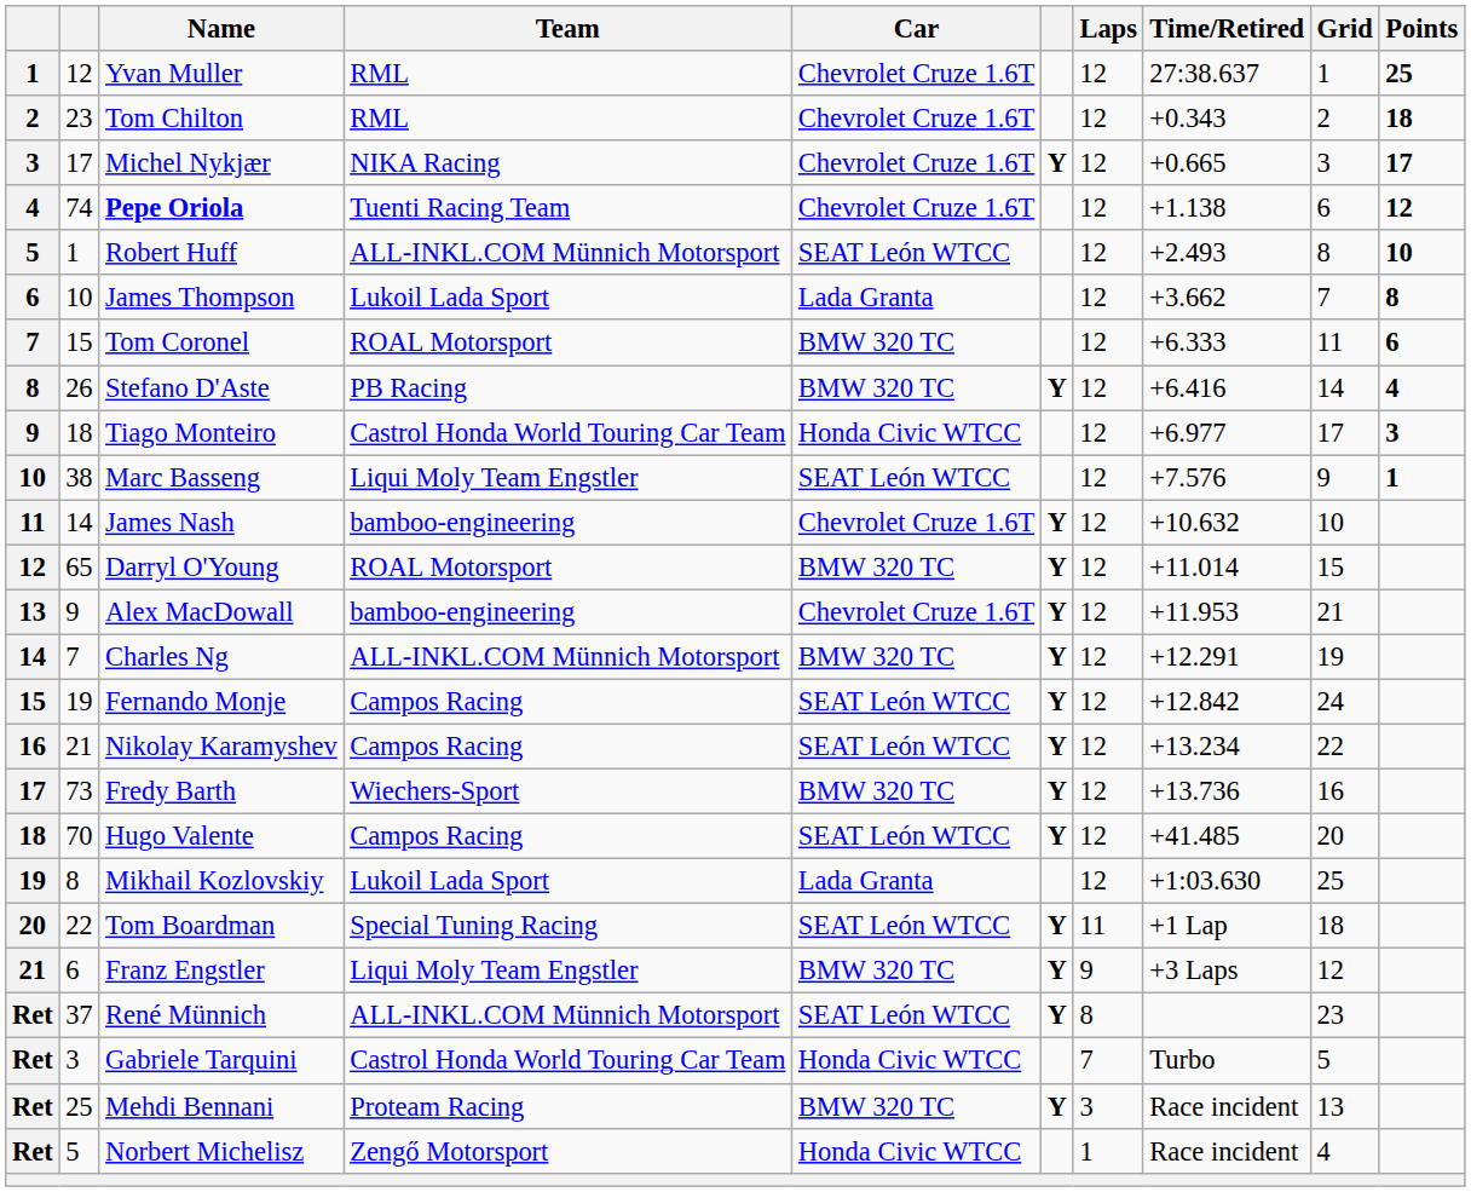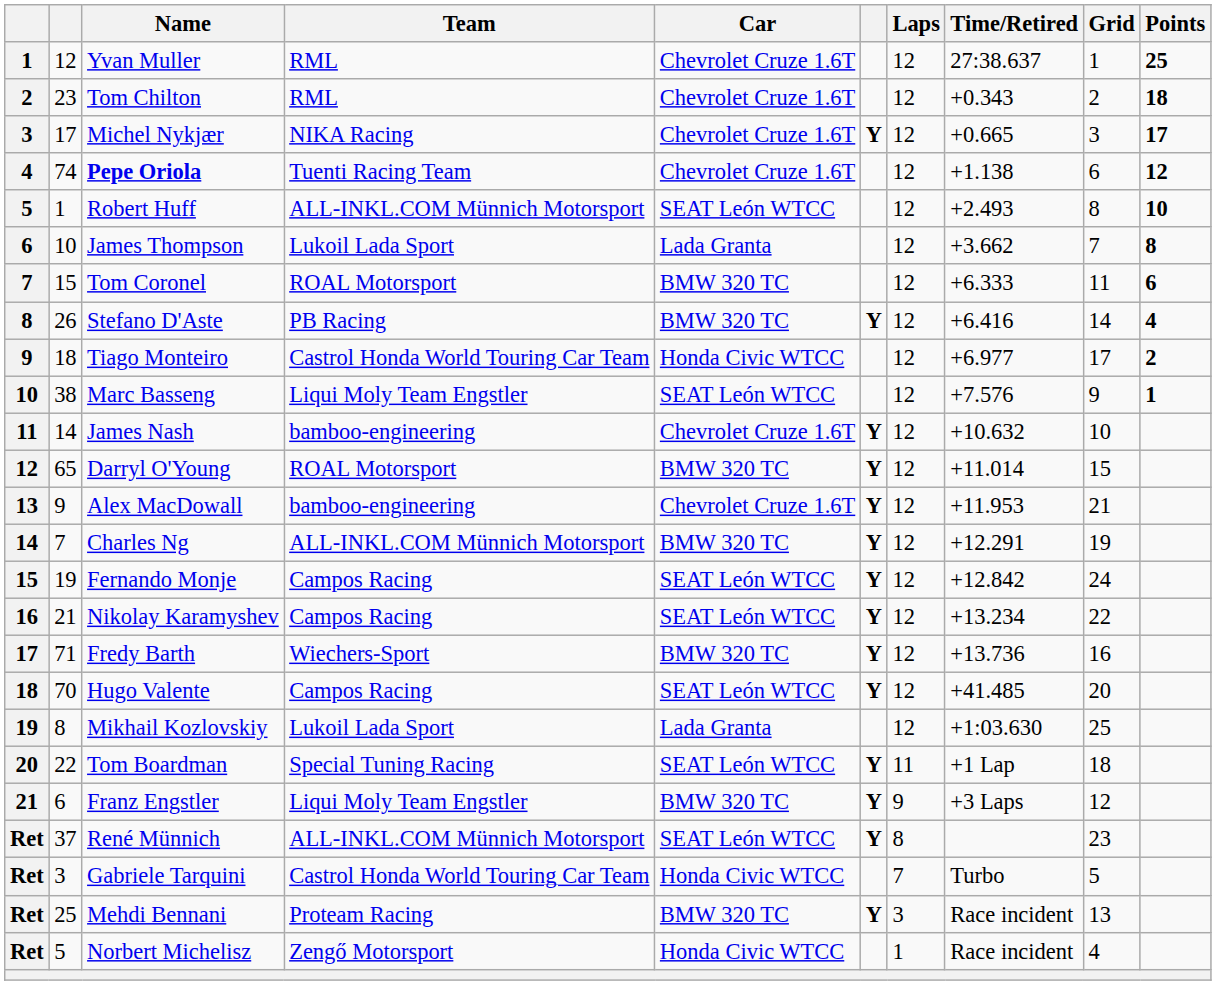 <table class="wikitable sortable" style="font-size: 95%;">
 <tr>
 <th></th>
 <th></th>
 <th>Name</th>
 <th>Team</th>
 <th>Car</th>
 <th></th>
 <th>Laps</th>
 <th>Time/Retired</th>
 <th>Grid</th>
 <th>Points</th>
 </tr>
 <tr>
 <th>1</th>
 <td>12</td>
 <td> <a href='#'>Yvan Muller</a></td>
 <td><a href='#'>RML</a></td>
 <td><a href='#'>Chevrolet Cruze 1.6T</a></td>
 <td></td>
 <td>12</td>
 <td>27:38.637</td>
 <td>1</td>
 <td><strong>25</strong></td>
 </tr>
 <tr>
 <th>2</th>
 <td>23</td>
 <td> <a href='#'>Tom Chilton</a></td>
 <td><a href='#'>RML</a></td>
 <td><a href='#'>Chevrolet Cruze 1.6T</a></td>
 <td></td>
 <td>12</td>
 <td>+0.343</td>
 <td>2</td>
 <td><strong>18</strong></td>
 </tr>
 <tr>
 <th>3</th>
 <td>17</td>
 <td> <a href='#'>Michel Nykjær</a></td>
 <td><a href='#'>NIKA Racing</a></td>
 <td><a href='#'>Chevrolet Cruze 1.6T</a></td>
 <td align=center><strong><span>Y</span></strong></td>
 <td>12</td>
 <td>+0.665</td>
 <td>3</td>
 <td><strong>17</strong></td>
 </tr>
 <tr>
 <th>4</th>
 <td>74</td>
 <td> <strong><a href='#'>Pepe Oriola</a></strong></td>
 <td><a href='#'>Tuenti Racing Team</a></td>
 <td><a href='#'>Chevrolet Cruze 1.6T</a></td>
 <td></td>
 <td>12</td>
 <td>+1.138</td>
 <td>6</td>
 <td><strong>12</strong></td>
 </tr>
 <tr>
 <th>5</th>
 <td>1</td>
 <td> <a href='#'>Robert Huff</a></td>
 <td><a href='#'>ALL-INKL.COM Münnich Motorsport</a></td>
 <td><a href='#'>SEAT León WTCC</a></td>
 <td></td>
 <td>12</td>
 <td>+2.493</td>
 <td>8</td>
 <td><strong>10</strong></td>
 </tr>
 <tr>
 <th>6</th>
 <td>10</td>
 <td> <a href='#'>James Thompson</a></td>
 <td><a href='#'>Lukoil Lada Sport</a></td>
 <td><a href='#'>Lada Granta</a></td>
 <td></td>
 <td>12</td>
 <td>+3.662</td>
 <td>7</td>
 <td><strong>8</strong></td>
 </tr>
 <tr>
 <th>7</th>
 <td>15</td>
 <td> <a href='#'>Tom Coronel</a></td>
 <td><a href='#'>ROAL Motorsport</a></td>
 <td><a href='#'>BMW 320 TC</a></td>
 <td></td>
 <td>12</td>
 <td>+6.333</td>
 <td>11</td>
 <td><strong>6</strong></td>
 </tr>
 <tr>
 <th>8</th>
 <td>26</td>
 <td> <a href='#'>Stefano D'Aste</a></td>
 <td><a href='#'>PB Racing</a></td>
 <td><a href='#'>BMW 320 TC</a></td>
 <td align=center><strong><span>Y</span></strong></td>
 <td>12</td>
 <td>+6.416</td>
 <td>14</td>
 <td><strong>4</strong></td>
 </tr>
 <tr>
 <th>9</th>
 <td>18</td>
 <td> <a href='#'>Tiago Monteiro</a></td>
 <td><a href='#'>Castrol Honda World Touring Car Team</a></td>
 <td><a href='#'>Honda Civic WTCC</a></td>
 <td></td>
 <td>12</td>
 <td>+6.977</td>
 <td>17</td>
-<td><strong>3</strong></td>
+<td><strong>2</strong></td>
 </tr>
 <tr>
 <th>10</th>
 <td>38</td>
 <td> <a href='#'>Marc Basseng</a></td>
 <td><a href='#'>Liqui Moly Team Engstler</a></td>
 <td><a href='#'>SEAT León WTCC</a></td>
 <td></td>
 <td>12</td>
 <td>+7.576</td>
 <td>9</td>
 <td><strong>1</strong></td>
 </tr>
 <tr>
 <th>11</th>
 <td>14</td>
 <td> <a href='#'>James Nash</a></td>
 <td><a href='#'>bamboo-engineering</a></td>
 <td><a href='#'>Chevrolet Cruze 1.6T</a></td>
 <td align=center><strong><span>Y</span></strong></td>
 <td>12</td>
 <td>+10.632</td>
 <td>10</td>
 <td></td>
 </tr>
 <tr>
 <th>12</th>
 <td>65</td>
 <td> <a href='#'>Darryl O'Young</a></td>
 <td><a href='#'>ROAL Motorsport</a></td>
 <td><a href='#'>BMW 320 TC</a></td>
 <td align=center><strong><span>Y</span></strong></td>
 <td>12</td>
 <td>+11.014</td>
 <td>15</td>
 <td></td>
 </tr>
 <tr>
 <th>13</th>
 <td>9</td>
 <td> <a href='#'>Alex MacDowall</a></td>
 <td><a href='#'>bamboo-engineering</a></td>
 <td><a href='#'>Chevrolet Cruze 1.6T</a></td>
 <td align=center><strong><span>Y</span></strong></td>
 <td>12</td>
 <td>+11.953</td>
 <td>21</td>
 <td></td>
 </tr>
 <tr>
 <th>14</th>
 <td>7</td>
 <td> <a href='#'>Charles Ng</a></td>
 <td><a href='#'>ALL-INKL.COM Münnich Motorsport</a></td>
 <td><a href='#'>BMW 320 TC</a></td>
 <td align=center><strong><span>Y</span></strong></td>
 <td>12</td>
 <td>+12.291</td>
 <td>19</td>
 <td></td>
 </tr>
 <tr>
 <th>15</th>
 <td>19</td>
 <td> <a href='#'>Fernando Monje</a></td>
 <td><a href='#'>Campos Racing</a></td>
 <td><a href='#'>SEAT León WTCC</a></td>
 <td align=center><strong><span>Y</span></strong></td>
 <td>12</td>
 <td>+12.842</td>
 <td>24</td>
 <td></td>
 </tr>
 <tr>
 <th>16</th>
 <td>21</td>
 <td> <a href='#'>Nikolay Karamyshev</a></td>
 <td><a href='#'>Campos Racing</a></td>
 <td><a href='#'>SEAT León WTCC</a></td>
 <td align=center><strong><span>Y</span></strong></td>
 <td>12</td>
 <td>+13.234</td>
 <td>22</td>
 <td></td>
 </tr>
 <tr>
 <th>17</th>
-<td>73</td>
+<td>71</td>
 <td> <a href='#'>Fredy Barth</a></td>
 <td><a href='#'>Wiechers-Sport</a></td>
 <td><a href='#'>BMW 320 TC</a></td>
 <td align=center><strong><span>Y</span></strong></td>
 <td>12</td>
 <td>+13.736</td>
 <td>16</td>
 <td></td>
 </tr>
 <tr>
 <th>18</th>
 <td>70</td>
 <td> <a href='#'>Hugo Valente</a></td>
 <td><a href='#'>Campos Racing</a></td>
 <td><a href='#'>SEAT León WTCC</a></td>
 <td align=center><strong><span>Y</span></strong></td>
 <td>12</td>
 <td>+41.485</td>
 <td>20</td>
 <td></td>
 </tr>
 <tr>
 <th>19</th>
 <td>8</td>
 <td> <a href='#'>Mikhail Kozlovskiy</a></td>
 <td><a href='#'>Lukoil Lada Sport</a></td>
 <td><a href='#'>Lada Granta</a></td>
 <td></td>
 <td>12</td>
 <td>+1:03.630</td>
 <td>25</td>
 <td></td>
 </tr>
 <tr>
 <th>20</th>
 <td>22</td>
 <td> <a href='#'>Tom Boardman</a></td>
 <td><a href='#'>Special Tuning Racing</a></td>
 <td><a href='#'>SEAT León WTCC</a></td>
 <td align=center><strong><span>Y</span></strong></td>
 <td>11</td>
 <td>+1 Lap</td>
 <td>18</td>
 <td></td>
 </tr>
 <tr>
 <th>21</th>
 <td>6</td>
 <td> <a href='#'>Franz Engstler</a></td>
 <td><a href='#'>Liqui Moly Team Engstler</a></td>
 <td><a href='#'>BMW 320 TC</a></td>
 <td align=center><strong><span>Y</span></strong></td>
 <td>9</td>
 <td>+3 Laps</td>
 <td>12</td>
 <td></td>
 </tr>
 <tr>
 <th>Ret</th>
 <td>37</td>
 <td> <a href='#'>René Münnich</a></td>
 <td><a href='#'>ALL-INKL.COM Münnich Motorsport</a></td>
 <td><a href='#'>SEAT León WTCC</a></td>
 <td align=center><strong><span>Y</span></strong></td>
 <td>8</td>
 <td></td>
 <td>23</td>
 <td></td>
 </tr>
 <tr>
 <th>Ret</th>
 <td>3</td>
 <td> <a href='#'>Gabriele Tarquini</a></td>
 <td><a href='#'>Castrol Honda World Touring Car Team</a></td>
 <td><a href='#'>Honda Civic WTCC</a></td>
 <td></td>
 <td>7</td>
 <td>Turbo</td>
 <td>5</td>
 <td></td>
 </tr>
 <tr>
 <th>Ret</th>
 <td>25</td>
 <td> <a href='#'>Mehdi Bennani</a></td>
 <td><a href='#'>Proteam Racing</a></td>
 <td><a href='#'>BMW 320 TC</a></td>
 <td align=center><strong><span>Y</span></strong></td>
 <td>3</td>
 <td>Race incident</td>
 <td>13</td>
 <td></td>
 </tr>
 <tr>
 <th>Ret</th>
 <td>5</td>
 <td> <a href='#'>Norbert Michelisz</a></td>
 <td><a href='#'>Zengő Motorsport</a></td>
 <td><a href='#'>Honda Civic WTCC</a></td>
 <td></td>
 <td>1</td>
 <td>Race incident</td>
 <td>4</td>
 <td></td>
 </tr>
 <tr>
 <th colspan=10></th>
 </tr>
 </table>
